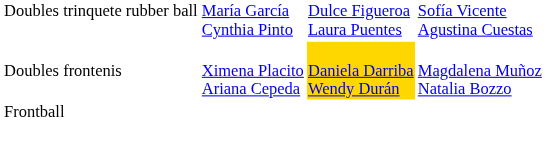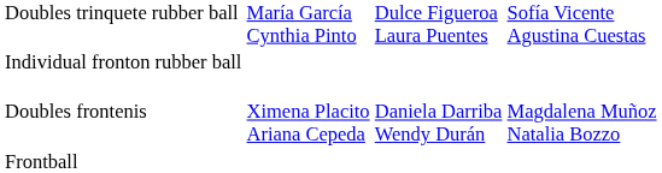 <table>
 <tr>
 <td>Doubles trinquete rubber ball<br></td>
 <td><br><a href='#'>María García</a><br><a href='#'>Cynthia Pinto</a></td>
 <td><br><a href='#'>Dulce Figueroa</a><br><a href='#'>Laura Puentes</a></td>
 <td><br><a href='#'>Sofía Vicente</a><br><a href='#'>Agustina Cuestas</a></td>
 </tr>
 <tr>
+<td>Individual fronton rubber ball<br></td>
+<td></td>
+<td></td>
+<td></td>
+</tr>
+<tr>
 <td>Doubles frontenis<br></td>
 <td><br><a href='#'>Ximena Placito</a><br><a href='#'>Ariana Cepeda</a></td>
-<td style="background: gold;"><br><a href='#'>Daniela Darriba</a><br><a href='#'>Wendy Durán</a></td>
+<td><br><a href='#'>Daniela Darriba</a><br><a href='#'>Wendy Durán</a></td>
 <td><br><a href='#'>Magdalena Muñoz</a><br><a href='#'>Natalia Bozzo</a></td>
 </tr>
 <tr>
 <td>Frontball<br></td>
 <td></td>
 <td></td>
 <td></td>
 </tr>
 </table>
